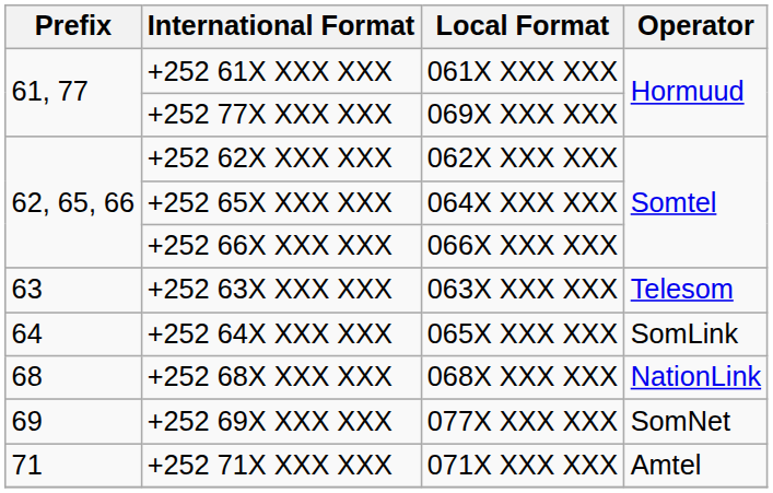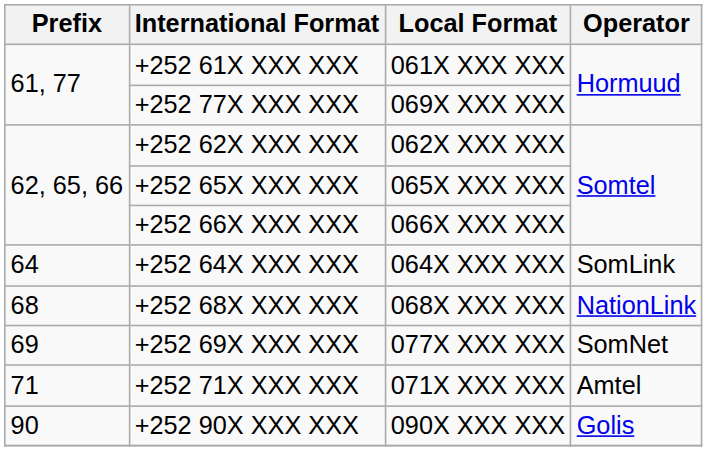 <table class="wikitable">
 <tr>
 <th>Prefix</th>
 <th>International Format</th>
 <th>Local Format</th>
 <th>Operator</th>
 </tr>
 <tr>
 <td rowspan="2">61, 77</td>
 <td>+252 61X XXX XXX</td>
 <td>061X XXX XXX</td>
 <td rowspan="2"><a href='#'>Hormuud</a></td>
 </tr>
 <tr>
 <td>+252 77X XXX XXX</td>
 <td>069X XXX XXX</td>
 </tr>
 <tr>
 <td rowspan="3">62, 65, 66</td>
 <td>+252 62X XXX XXX</td>
 <td>062X XXX XXX</td>
 <td rowspan="3"><a href='#'>Somtel</a></td>
 </tr>
 <tr>
 <td>+252 65X XXX XXX</td>
-<td>064X XXX XXX</td>
+<td>065X XXX XXX</td>
 </tr>
 <tr>
 <td>+252 66X XXX XXX</td>
 <td>066X XXX XXX</td>
 </tr>
 <tr>
-<td>63</td>
-<td>+252 63X XXX XXX</td>
-<td>063X XXX XXX</td>
-<td><a href='#'>Telesom</a></td>
-</tr>
-<tr>
 <td>64</td>
 <td>+252 64X XXX XXX</td>
-<td>065X XXX XXX</td>
+<td>064X XXX XXX</td>
 <td>SomLink</td>
 </tr>
 <tr>
 <td>68</td>
 <td>+252 68X XXX XXX</td>
 <td>068X XXX XXX</td>
 <td><a href='#'>NationLink</a></td>
 </tr>
 <tr>
 <td>69</td>
 <td>+252 69X XXX XXX</td>
 <td>077X XXX XXX</td>
 <td>SomNet</td>
 </tr>
 <tr>
 <td>71</td>
 <td>+252 71X XXX XXX</td>
 <td>071X XXX XXX</td>
 <td>Amtel</td>
 </tr>
 <tr>
+<td>90</td>
+<td>+252 90X XXX XXX</td>
+<td>090X XXX XXX</td>
+<td><a href='#'>Golis</a></td>
+</tr>
+<tr>
 </tr>
 </table>
